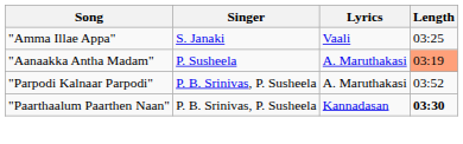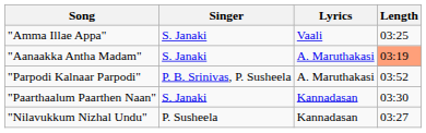 <table class="wikitable" style="font-size:95%;">
 <tr>
 <th>Song</th>
 <th>Singer</th>
 <th>Lyrics</th>
 <th>Length</th>
 </tr>
 <tr>
 <td>"Amma Illae Appa"</td>
 <td><a href='#'>S. Janaki</a></td>
 <td><a href='#'>Vaali</a></td>
 <td>03:25</td>
 </tr>
 <tr>
 <td>"Aanaakka Antha Madam"</td>
-<td><a href='#'>P. Susheela</a></td>
+<td><a href='#'>S. Janaki</a></td>
 <td><a href='#'>A. Maruthakasi</a></td>
 <td style="background: lightsalmon;">03:19</td>
 </tr>
 <tr>
 <td>"Parpodi Kalnaar Parpodi"</td>
 <td><a href='#'>P. B. Srinivas</a>, P. Susheela</td>
 <td>A. Maruthakasi</td>
 <td>03:52</td>
 </tr>
 <tr>
 <td>"Paarthaalum Paarthen Naan"</td>
-<td>P. B. Srinivas, P. Susheela</td>
+<td><a href='#'>S. Janaki</a></td>
 <td><a href='#'>Kannadasan</a></td>
-<td><strong>03:30</strong></td>
+<td>03:30</td>
+</tr>
+<tr>
+<td>"Nilavukkum Nizhal Undu"</td>
+<td>P. Susheela</td>
+<td>Kannadasan</td>
+<td>03:27</td>
 </tr>
 </table>
